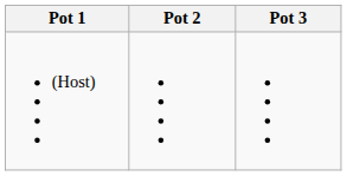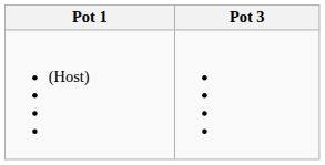 <table class="wikitable">
 <tr>
 <th width=28%>Pot 1</th>
-<th width=24%>Pot 2</th>
 <th width=24%>Pot 3</th>
 </tr>
 <tr style="vertical-align: top;">
 <td><br><ul><li> (Host)</li><li></li><li></li><li></li></ul></td>
 <td><br><ul><li></li><li></li><li></li><li></li></ul></td>
-<td><br><ul><li></li><li></li><li></li><li></li></ul></td>
 </tr>
 </table>
